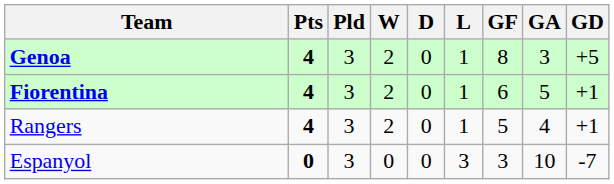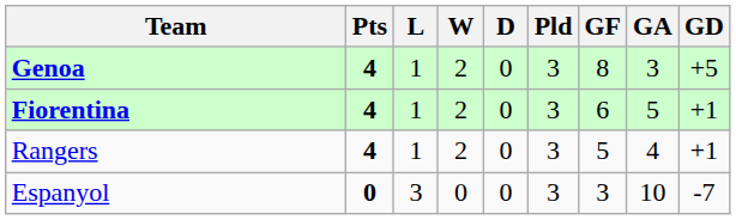 <table class="wikitable" style="text-align:center;">
 <tr>
 <th width=200>Team</th>
 <th width=20>Pts</th>
-<th width=20>Pld</th>
+<th width=20>L</th>
 <th width=20>W</th>
 <th width=20>D</th>
-<th width=20>L</th>
+<th width=20>Pld</th>
 <th width=20>GF</th>
 <th width=20>GA</th>
 <th width=20>GD</th>
 </tr>
 <tr style="background:#ccffcc">
 <td style="text-align:left"><strong> <a href='#'>Genoa</a></strong></td>
 <td><strong>4</strong></td>
-<td>3</td>
+<td>1</td>
 <td>2</td>
 <td>0</td>
-<td>1</td>
+<td>3</td>
 <td>8</td>
 <td>3</td>
 <td>+5</td>
 </tr>
 <tr style="background:#ccffcc">
 <td style="text-align:left"><strong> <a href='#'>Fiorentina</a></strong></td>
 <td><strong>4</strong></td>
-<td>3</td>
+<td>1</td>
 <td>2</td>
 <td>0</td>
-<td>1</td>
+<td>3</td>
 <td>6</td>
 <td>5</td>
 <td>+1</td>
 </tr>
 <tr>
 <td style="text-align:left"> <a href='#'>Rangers</a></td>
 <td><strong>4</strong></td>
-<td>3</td>
+<td>1</td>
 <td>2</td>
 <td>0</td>
-<td>1</td>
+<td>3</td>
 <td>5</td>
 <td>4</td>
 <td>+1</td>
 </tr>
 <tr>
 <td style="text-align:left"> <a href='#'>Espanyol</a></td>
 <td><strong>0</strong></td>
 <td>3</td>
 <td>0</td>
 <td>0</td>
 <td>3</td>
 <td>3</td>
 <td>10</td>
 <td>-7</td>
 </tr>
 </table>
